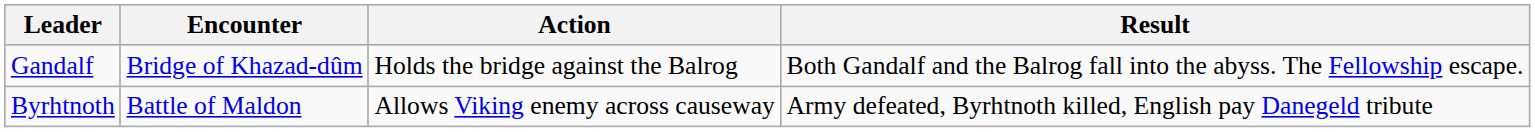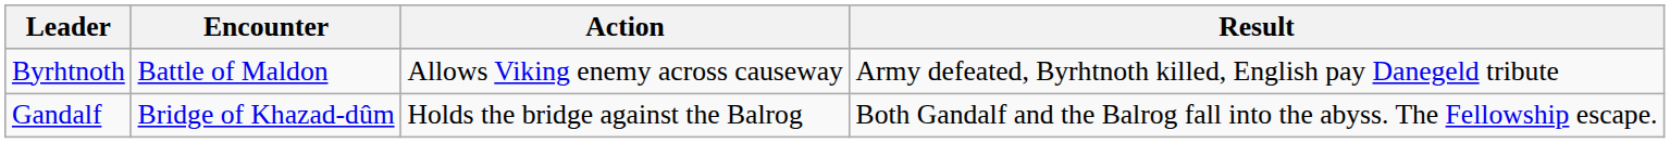 <table class="wikitable" style="margin: 1em auto;">
 <tr>
 <th>Leader</th>
 <th>Encounter</th>
 <th>Action</th>
 <th>Result</th>
 </tr>
 <tr>
+<td><a href='#'>Byrhtnoth</a></td>
+<td><a href='#'>Battle of Maldon</a></td>
+<td>Allows <a href='#'>Viking</a> enemy across causeway</td>
+<td>Army defeated, Byrhtnoth killed, English pay <a href='#'>Danegeld</a> tribute</td>
+</tr>
+<tr>
 <td><a href='#'>Gandalf</a></td>
 <td><a href='#'>Bridge of Khazad-dûm</a></td>
 <td>Holds the bridge against the Balrog</td>
 <td>Both Gandalf and the Balrog fall into the abyss. The <a href='#'>Fellowship</a> escape.</td>
 </tr>
-<tr>
-<td><a href='#'>Byrhtnoth</a></td>
-<td><a href='#'>Battle of Maldon</a></td>
-<td>Allows <a href='#'>Viking</a> enemy across causeway</td>
-<td>Army defeated, Byrhtnoth killed, English pay <a href='#'>Danegeld</a> tribute</td>
-</tr>
 </table>
